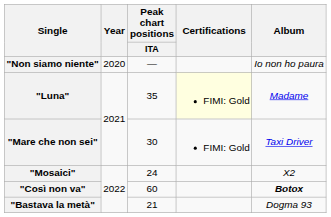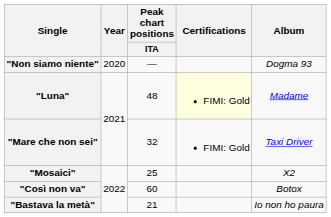 <table class="wikitable plainrowheaders" style="text-align:center;">
 <tr>
 <th scope="col" rowspan="2">Single</th>
 <th scope="col" rowspan="2">Year</th>
 <th scope="col" colspan="1">Peak chart positions</th>
 <th scope="col" rowspan="2">Certifications</th>
 <th scope="col" rowspan="2">Album</th>
 </tr>
 <tr>
 <th scope="col" style="width:3em;font-size:90%;">ITA<br></th>
 </tr>
 <tr>
 <th scope="row">"Non siamo niente"<br></th>
 <td>2020</td>
 <td>—</td>
 <td></td>
-<td><em>Io non ho paura</em></td>
+<td><em>Dogma 93</em><br></td>
 </tr>
 <tr>
 <th scope="row">"Luna"<br></th>
 <td rowspan="2">2021</td>
-<td>35</td>
+<td>48</td>
 <td style="background: lightyellow;"><br><ul><li>FIMI: Gold</li></ul></td>
 <td><em><a href='#'>Madame</a></em></td>
 </tr>
 <tr>
 <th scope="row">"Mare che non sei"<br></th>
-<td>30</td>
+<td>32</td>
 <td><br><ul><li>FIMI: Gold</li></ul></td>
 <td><em><a href='#'>Taxi Driver</a></em></td>
 </tr>
 <tr>
 <th scope="row">"Mosaici"<br></th>
 <td rowspan="3">2022</td>
-<td>24</td>
+<td>25</td>
 <td></td>
 <td><em>X2</em></td>
 </tr>
 <tr>
 <th scope="row">"Così non va"<br></th>
 <td>60</td>
 <td></td>
-<td><strong><em>Botox</em></strong></td>
+<td><em>Botox</em></td>
 </tr>
 <tr>
 <th scope="row">"Bastava la metà"<br></th>
 <td>21</td>
 <td></td>
-<td><em>Dogma 93</em><br></td>
+<td><em>Io non ho paura</em></td>
 </tr>
 </table>
